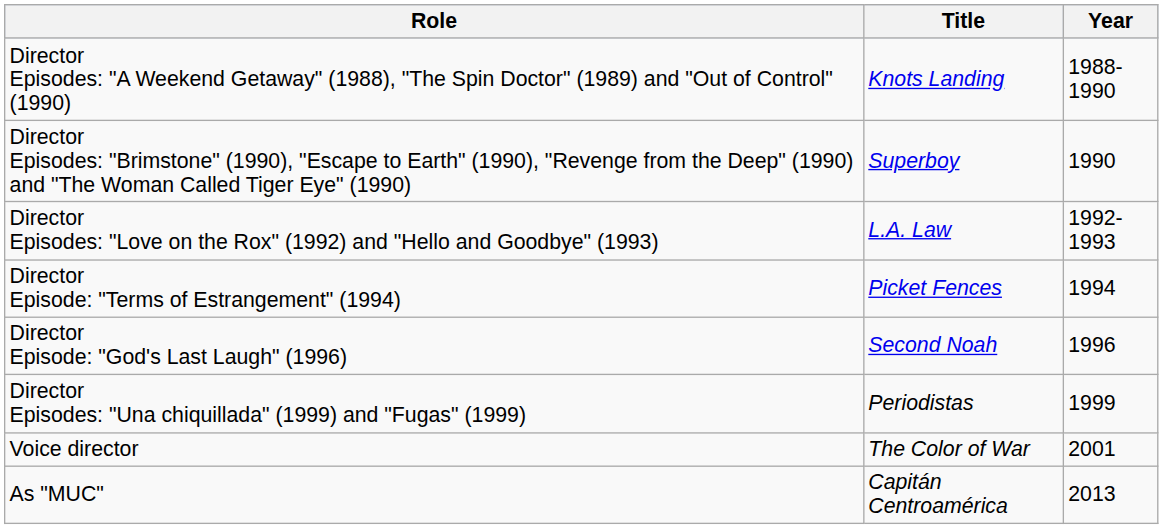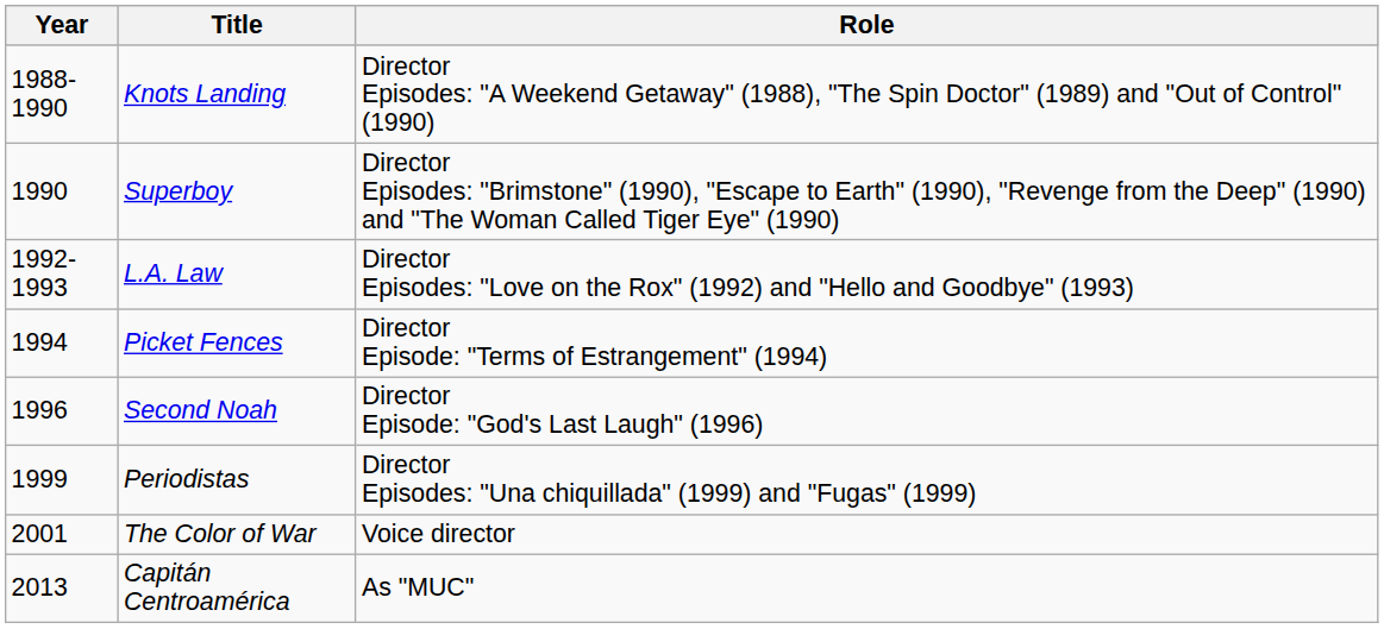 <table class="wikitable">
 <tr style="background:#b0c4de; text-align:center;">
+<th scope="col">Year</th>
+<th scope="col">Title</th>
 <th scope="col">Role</th>
-<th scope="col">Title</th>
-<th scope="col">Year</th>
 </tr>
 <tr>
+<td>1988-1990</td>
+<td><em><a href='#'>Knots Landing</a></em></td>
 <td>Director<br>Episodes: "A Weekend Getaway" (1988), "The Spin Doctor" (1989) and "Out of Control" (1990)</td>
-<td><em><a href='#'>Knots Landing</a></em></td>
-<td>1988-1990</td>
 </tr>
 <tr>
+<td>1990</td>
+<td><em><a href='#'>Superboy</a></em></td>
 <td>Director<br>Episodes: "Brimstone" (1990), "Escape to Earth" (1990), "Revenge from the Deep" (1990) and "The Woman Called Tiger Eye" (1990)</td>
-<td><em><a href='#'>Superboy</a></em></td>
-<td>1990</td>
 </tr>
 <tr>
+<td>1992-1993</td>
+<td><em><a href='#'>L.A. Law</a></em></td>
 <td>Director<br>Episodes: "Love on the Rox" (1992) and "Hello and Goodbye" (1993)</td>
-<td><em><a href='#'>L.A. Law</a></em></td>
-<td>1992-1993</td>
 </tr>
 <tr>
+<td>1994</td>
+<td><em><a href='#'>Picket Fences</a></em></td>
 <td>Director<br>Episode: "Terms of Estrangement" (1994)</td>
-<td><em><a href='#'>Picket Fences</a></em></td>
-<td>1994</td>
 </tr>
 <tr>
+<td>1996</td>
+<td><em><a href='#'>Second Noah</a></em></td>
 <td>Director<br>Episode: "God's Last Laugh" (1996)</td>
-<td><em><a href='#'>Second Noah</a></em></td>
-<td>1996</td>
 </tr>
 <tr>
+<td>1999</td>
+<td><em>Periodistas</em></td>
 <td>Director<br>Episodes: "Una chiquillada" (1999) and "Fugas" (1999)</td>
-<td><em>Periodistas</em></td>
-<td>1999</td>
 </tr>
 <tr>
+<td>2001</td>
+<td><em>The Color of War</em></td>
 <td>Voice director</td>
-<td><em>The Color of War</em></td>
-<td>2001</td>
 </tr>
 <tr>
+<td>2013</td>
+<td><em>Capitán Centroamérica</em></td>
 <td>As "MUC"</td>
-<td><em>Capitán Centroamérica</em></td>
-<td>2013</td>
 </tr>
 </table>
